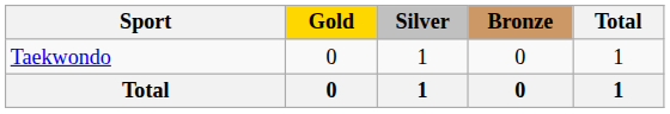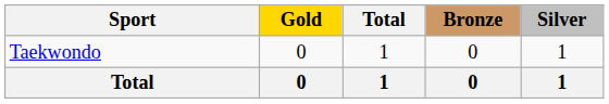 <table class="wikitable sortable" style="text-align:center;">
 <tr>
 <th width=200>Sport</th>
 <td bgcolor=gold width=60><strong>Gold</strong></td>
+<th width=60>Total</th>
+<td bgcolor=#cc9966 width=70><strong>Bronze</strong></td>
 <td bgcolor=silver width=60><strong>Silver</strong></td>
-<td bgcolor=#cc9966 width=70><strong>Bronze</strong></td>
-<th width=60>Total</th>
 </tr>
 <tr>
 <td align=left> <a href='#'>Taekwondo</a></td>
 <td>0</td>
 <td>1</td>
 <td>0</td>
 <td>1</td>
 </tr>
 <tr>
 <th>Total</th>
 <th>0</th>
 <th>1</th>
 <th>0</th>
 <th>1</th>
 </tr>
 </table>
